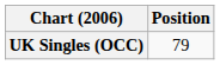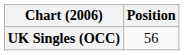 <table class="wikitable plainrowheaders">
 <tr>
 <th scope="col">Chart (2006)</th>
 <th scope="col">Position</th>
 </tr>
 <tr>
 <th scope="row">UK Singles (OCC)</th>
-<td align="center">79</td>
+<td align="center">56</td>
 </tr>
 </table>
